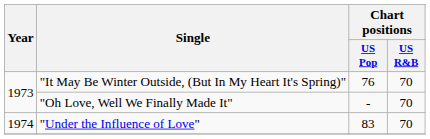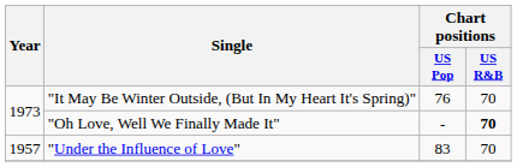 <table class="wikitable" style="text-align:center;">
 <tr>
 <th rowspan="2">Year</th>
 <th rowspan="2">Single</th>
 <th colspan="2">Chart positions</th>
 </tr>
 <tr style="font-size:smaller;">
 <th width="40"><a href='#'>US<br>Pop</a></th>
 <th width="40"><a href='#'>US<br>R&B</a></th>
 </tr>
 <tr>
 <td rowspan="2">1973</td>
 <td align="left">"It May Be Winter Outside, (But In My Heart It's Spring)"</td>
 <td>76</td>
 <td>70</td>
 </tr>
 <tr>
 <td align="left">"Oh Love, Well We Finally Made It"</td>
 <td>-</td>
-<td>70</td>
+<td><strong>70</strong></td>
 </tr>
 <tr>
-<td rowspan="1">1974</td>
+<td rowspan="1">1957</td>
 <td align="left">"<a href='#'>Under the Influence of Love</a>"</td>
 <td>83</td>
 <td>70</td>
 </tr>
 <tr>
 </tr>
 </table>
